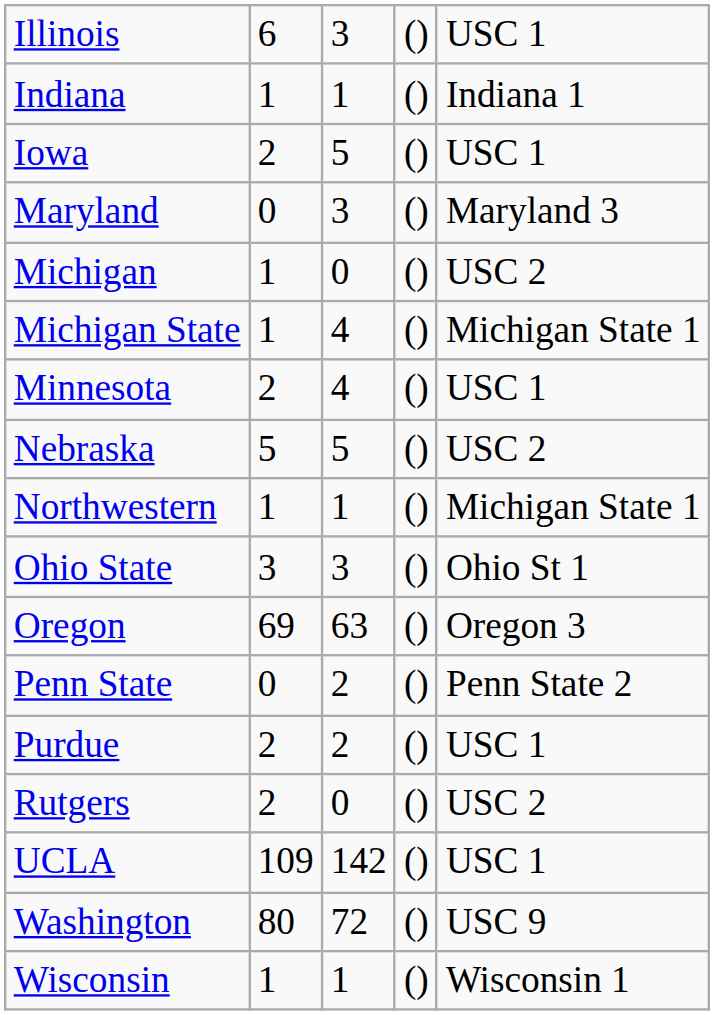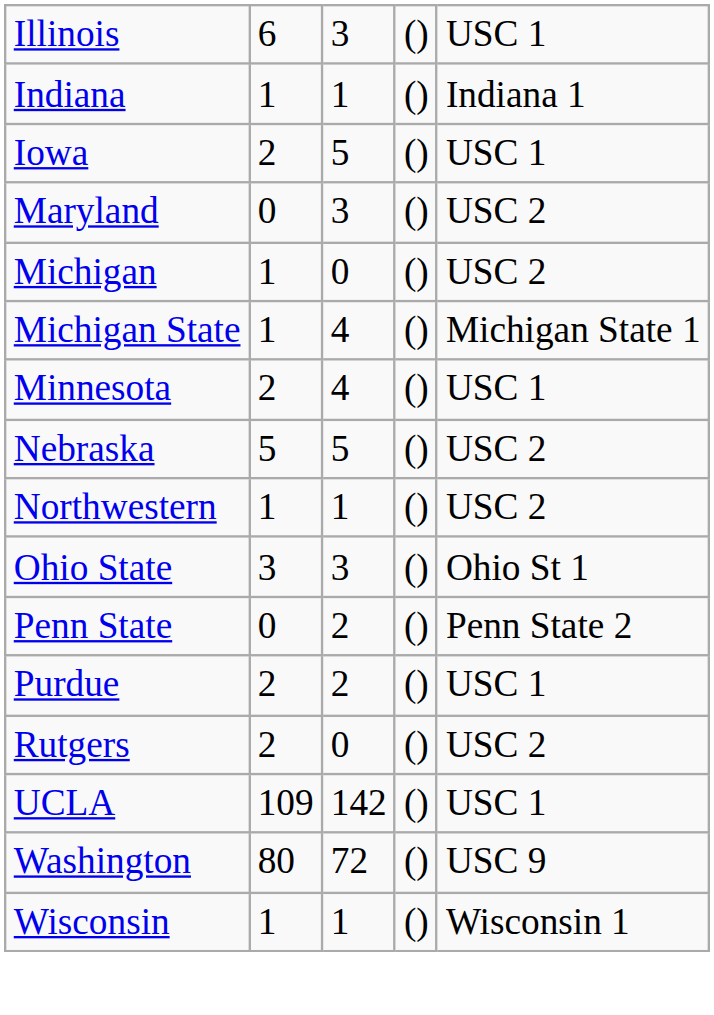 <table class="wikitable sortable">
 <tr>
 <td><a href='#'>Illinois</a></td>
 <td>6</td>
 <td>3</td>
 <td>()</td>
 <td>USC 1</td>
 </tr>
 <tr>
 <td><a href='#'>Indiana</a></td>
 <td>1</td>
 <td>1</td>
 <td>()</td>
 <td>Indiana 1</td>
 </tr>
 <tr>
 <td><a href='#'>Iowa</a></td>
 <td>2</td>
 <td>5</td>
 <td>()</td>
 <td>USC 1</td>
 </tr>
 <tr>
 <td><a href='#'>Maryland</a></td>
 <td>0</td>
 <td>3</td>
 <td>()</td>
-<td>Maryland 3</td>
+<td>USC 2</td>
 </tr>
 <tr>
 <td><a href='#'>Michigan</a></td>
 <td>1</td>
 <td>0</td>
 <td>()</td>
 <td>USC 2</td>
 </tr>
 <tr>
 <td><a href='#'>Michigan State</a></td>
 <td>1</td>
 <td>4</td>
 <td>()</td>
 <td>Michigan State 1</td>
 </tr>
 <tr>
 <td><a href='#'>Minnesota</a></td>
 <td>2</td>
 <td>4</td>
 <td>()</td>
 <td>USC 1</td>
 </tr>
 <tr>
 <td><a href='#'>Nebraska</a></td>
 <td>5</td>
 <td>5</td>
 <td>()</td>
 <td>USC 2</td>
 </tr>
 <tr>
 <td><a href='#'>Northwestern</a></td>
 <td>1</td>
 <td>1</td>
 <td>()</td>
-<td>Michigan State 1</td>
+<td>USC 2</td>
 </tr>
 <tr>
 <td><a href='#'>Ohio State</a></td>
 <td>3</td>
 <td>3</td>
 <td>()</td>
 <td>Ohio St 1</td>
-</tr>
-<tr>
-<td><a href='#'>Oregon</a></td>
-<td>69</td>
-<td>63</td>
-<td>()</td>
-<td>Oregon 3</td>
 </tr>
 <tr>
 <td><a href='#'>Penn State</a></td>
 <td>0</td>
 <td>2</td>
 <td>()</td>
 <td>Penn State 2</td>
 </tr>
 <tr>
 <td><a href='#'>Purdue</a></td>
 <td>2</td>
 <td>2</td>
 <td>()</td>
 <td>USC 1</td>
 </tr>
 <tr>
 <td><a href='#'>Rutgers</a></td>
 <td>2</td>
 <td>0</td>
 <td>()</td>
 <td>USC 2</td>
 </tr>
 <tr>
 <td><a href='#'>UCLA</a></td>
 <td>109</td>
 <td>142</td>
 <td>()</td>
 <td>USC 1</td>
 </tr>
 <tr>
 <td><a href='#'>Washington</a></td>
 <td>80</td>
 <td>72</td>
 <td>()</td>
 <td>USC 9</td>
 </tr>
 <tr>
 <td><a href='#'>Wisconsin</a></td>
 <td>1</td>
 <td>1</td>
 <td>()</td>
 <td>Wisconsin 1</td>
 </tr>
 </table>
